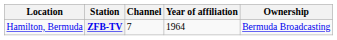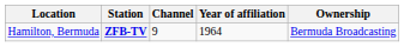 <table class="wikitable">
 <tr>
 <th scope="col">Location</th>
 <th scope="col">Station</th>
 <th scope="col">Channel</th>
 <th scope="col">Year of affiliation</th>
 <th scope="col">Ownership</th>
 </tr>
 <tr>
 <td><a href='#'>Hamilton, Bermuda</a></td>
 <th scope="row"><a href='#'>ZFB-TV</a></th>
-<td>7</td>
+<td>9</td>
 <td>1964</td>
 <td><a href='#'>Bermuda Broadcasting</a></td>
 </tr>
 </table>
